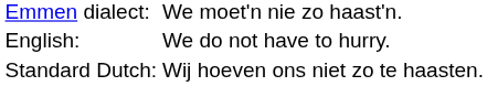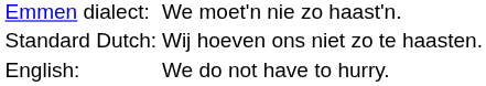 <table>
 <tr>
 <td><a href='#'>Emmen</a> dialect:</td>
 <td>We moet'n nie zo haast'n.</td>
 </tr>
 <tr>
+<td>Standard Dutch:</td>
+<td>Wij hoeven ons niet zo te haasten.</td>
+</tr>
+<tr>
 <td>English:</td>
 <td>We do not have to hurry.</td>
 </tr>
-<tr>
-<td>Standard Dutch:</td>
-<td>Wij hoeven ons niet zo te haasten.</td>
-</tr>
 </table>
